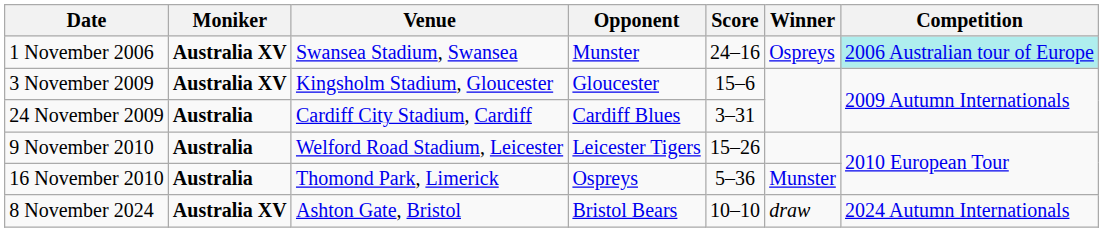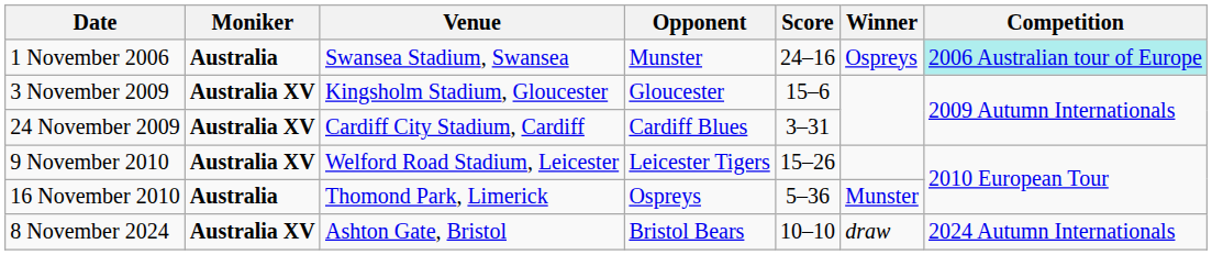 <table class="wikitable">
 <tr>
 <th>Date</th>
 <th>Moniker</th>
 <th>Venue</th>
 <th>Opponent</th>
 <th>Score</th>
 <th>Winner</th>
 <th>Competition</th>
 </tr>
 <tr>
 <td>1 November 2006</td>
-<td><strong>Australia XV</strong></td>
+<td><strong>Australia</strong></td>
 <td><a href='#'>Swansea Stadium</a>, <a href='#'>Swansea</a></td>
 <td> <a href='#'>Munster</a></td>
 <td align="center">24–16</td>
 <td> <a href='#'>Ospreys</a></td>
 <td style="background: paleturquoise;"><a href='#'>2006 Australian tour of Europe</a></td>
 </tr>
 <tr>
 <td>3 November 2009</td>
 <td><strong>Australia XV</strong></td>
 <td><a href='#'>Kingsholm Stadium</a>, <a href='#'>Gloucester</a></td>
 <td> <a href='#'>Gloucester</a></td>
 <td align="center">15–6</td>
 <td rowspan=2></td>
 <td rowspan=2><a href='#'>2009 Autumn Internationals</a></td>
 </tr>
 <tr>
 <td>24 November 2009</td>
-<td><strong>Australia</strong></td>
+<td><strong>Australia XV</strong></td>
 <td><a href='#'>Cardiff City Stadium</a>, <a href='#'>Cardiff</a></td>
 <td> <a href='#'>Cardiff Blues</a></td>
 <td align="center">3–31</td>
 </tr>
 <tr>
 <td>9 November 2010</td>
-<td><strong>Australia</strong></td>
+<td><strong>Australia XV</strong></td>
 <td><a href='#'>Welford Road Stadium</a>, <a href='#'>Leicester</a></td>
 <td> <a href='#'>Leicester Tigers</a></td>
 <td align="center">15–26</td>
 <td></td>
 <td rowspan=2><a href='#'>2010 European Tour</a></td>
 </tr>
 <tr>
 <td>16 November 2010</td>
 <td><strong>Australia</strong></td>
 <td><a href='#'>Thomond Park</a>, <a href='#'>Limerick</a></td>
 <td> <a href='#'>Ospreys</a></td>
 <td align="center">5–36</td>
 <td> <a href='#'>Munster</a></td>
 </tr>
 <tr>
 <td>8 November 2024</td>
 <td><strong>Australia XV</strong></td>
 <td><a href='#'>Ashton Gate</a>, <a href='#'>Bristol</a></td>
 <td> <a href='#'>Bristol Bears</a></td>
 <td align="center">10–10</td>
 <td><em>draw</em></td>
 <td><a href='#'>2024 Autumn Internationals</a></td>
 </tr>
 </table>
